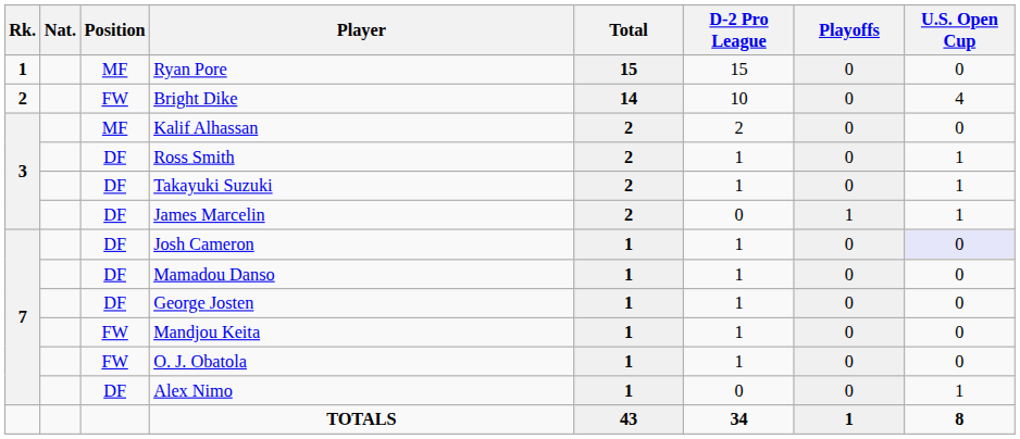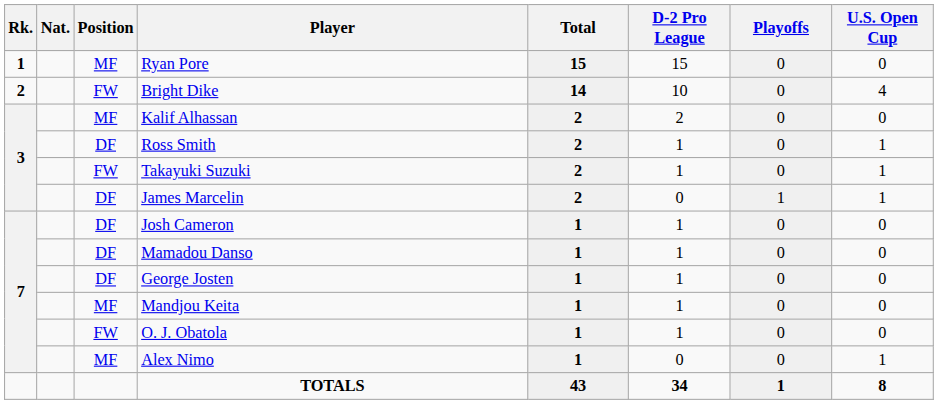 <table class="wikitable" style="font-size:95%; text-align:center;">
 <tr>
 <th width="1%">Rk.</th>
 <th width="1%">Nat.</th>
 <th width="1%">Position</th>
 <th width="42%">Player</th>
 <th width=80>Total</th>
 <th width=80><a href='#'>D-2 Pro League</a></th>
 <th width=80><a href='#'>Playoffs</a></th>
 <th width=80><a href='#'>U.S. Open Cup</a></th>
 </tr>
 <tr>
 <td><strong>1</strong></td>
 <td></td>
 <td><a href='#'>MF</a></td>
 <td style="text-align: left;"><a href='#'>Ryan Pore</a></td>
 <td style="background: #F0F0F0;"><strong>15</strong></td>
 <td>15</td>
 <td style="background: #F0F0F0;">0</td>
 <td>0</td>
 </tr>
 <tr>
 <td><strong>2</strong></td>
 <td></td>
 <td><a href='#'>FW</a></td>
 <td style="text-align: left;"><a href='#'>Bright Dike</a></td>
 <td style="background: #F0F0F0;"><strong>14</strong></td>
 <td>10</td>
 <td style="background: #F0F0F0;">0</td>
 <td>4</td>
 </tr>
 <tr>
 <th rowspan="4"><strong>3</strong></th>
 <td></td>
 <td><a href='#'>MF</a></td>
 <td style="text-align: left;"><a href='#'>Kalif Alhassan</a></td>
 <td style="background: #F0F0F0;"><strong>2</strong></td>
 <td>2</td>
 <td style="background: #F0F0F0;">0</td>
 <td>0</td>
 </tr>
 <tr>
 <td></td>
 <td><a href='#'>DF</a></td>
 <td style="text-align: left;"><a href='#'>Ross Smith</a></td>
 <td style="background: #F0F0F0;"><strong>2</strong></td>
 <td>1</td>
 <td style="background: #F0F0F0;">0</td>
 <td>1</td>
 </tr>
 <tr>
 <td></td>
-<td><a href='#'>DF</a></td>
+<td><a href='#'>FW</a></td>
 <td style="text-align: left;"><a href='#'>Takayuki Suzuki</a></td>
 <td style="background: #F0F0F0;"><strong>2</strong></td>
 <td>1</td>
 <td style="background: #F0F0F0;">0</td>
 <td>1</td>
 </tr>
 <tr>
 <td></td>
 <td><a href='#'>DF</a></td>
 <td style="text-align: left;"><a href='#'>James Marcelin</a></td>
 <td style="background: #F0F0F0;"><strong>2</strong></td>
 <td>0</td>
 <td style="background: #F0F0F0;">1</td>
 <td>1</td>
 </tr>
 <tr>
 <th rowspan="6"><strong>7</strong></th>
 <td></td>
 <td><a href='#'>DF</a></td>
 <td style="text-align: left;"><a href='#'>Josh Cameron</a></td>
 <td style="background: #F0F0F0;"><strong>1</strong></td>
 <td>1</td>
 <td style="background: #F0F0F0;">0</td>
-<td style="background: lavender;">0</td>
+<td>0</td>
 </tr>
 <tr>
 <td></td>
 <td><a href='#'>DF</a></td>
 <td style="text-align: left;"><a href='#'>Mamadou Danso</a></td>
 <td style="background: #F0F0F0;"><strong>1</strong></td>
 <td>1</td>
 <td style="background: #F0F0F0;">0</td>
 <td>0</td>
 </tr>
 <tr>
 <td></td>
 <td><a href='#'>DF</a></td>
 <td style="text-align: left;"><a href='#'>George Josten</a></td>
 <td style="background: #F0F0F0;"><strong>1</strong></td>
 <td>1</td>
 <td style="background: #F0F0F0;">0</td>
 <td>0</td>
 </tr>
 <tr>
 <td></td>
-<td><a href='#'>FW</a></td>
+<td><a href='#'>MF</a></td>
 <td style="text-align: left;"><a href='#'>Mandjou Keita</a></td>
 <td style="background: #F0F0F0;"><strong>1</strong></td>
 <td>1</td>
 <td style="background: #F0F0F0;">0</td>
 <td>0</td>
 </tr>
 <tr>
 <td></td>
 <td><a href='#'>FW</a></td>
 <td style="text-align: left;"><a href='#'>O. J. Obatola</a></td>
 <td style="background: #F0F0F0;"><strong>1</strong></td>
 <td>1</td>
 <td style="background: #F0F0F0;">0</td>
 <td>0</td>
 </tr>
 <tr>
 <td></td>
-<td><a href='#'>DF</a></td>
+<td><a href='#'>MF</a></td>
 <td style="text-align: left;"><a href='#'>Alex Nimo</a></td>
 <td style="background: #F0F0F0;"><strong>1</strong></td>
 <td>0</td>
 <td style="background: #F0F0F0;">0</td>
 <td>1</td>
 </tr>
 <tr>
 <td></td>
 <td></td>
 <td></td>
 <td><strong>TOTALS</strong></td>
 <td style="background: #F0F0F0;"><strong>43</strong></td>
 <td><strong>34</strong></td>
 <td style="background: #F0F0F0;"><strong>1</strong></td>
 <td><strong>8</strong></td>
 </tr>
 </table>
